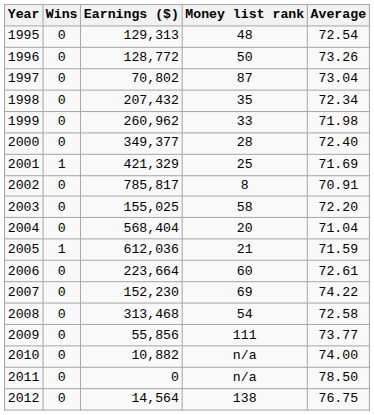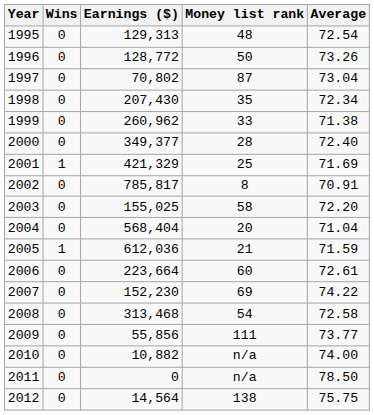 <table class="wikitable" style="text-align:center; font-size: 95%;">
 <tr style="background:#eeeeee;">
 <th>Year</th>
 <th>Wins</th>
 <th>Earnings ($)</th>
 <th>Money list rank</th>
 <th>Average</th>
 </tr>
 <tr>
 <td>1995</td>
 <td>0</td>
 <td align="right">129,313</td>
 <td>48</td>
 <td>72.54</td>
 </tr>
 <tr>
 <td>1996</td>
 <td>0</td>
 <td align="right">128,772</td>
 <td>50</td>
 <td>73.26</td>
 </tr>
 <tr>
 <td>1997</td>
 <td>0</td>
 <td align="right">70,802</td>
 <td>87</td>
 <td>73.04</td>
 </tr>
 <tr>
 <td>1998</td>
 <td>0</td>
-<td align="right">207,432</td>
+<td align="right">207,430</td>
 <td>35</td>
 <td>72.34</td>
 </tr>
 <tr>
 <td>1999</td>
 <td>0</td>
 <td align="right">260,962</td>
 <td>33</td>
-<td>71.98</td>
+<td>71.38</td>
 </tr>
 <tr>
 <td>2000</td>
 <td>0</td>
 <td align="right">349,377</td>
 <td>28</td>
 <td>72.40</td>
 </tr>
 <tr>
 <td>2001</td>
 <td>1</td>
 <td align="right">421,329</td>
 <td>25</td>
 <td>71.69</td>
 </tr>
 <tr>
 <td>2002</td>
 <td>0</td>
 <td align="right">785,817</td>
 <td>8</td>
 <td>70.91</td>
 </tr>
 <tr>
 <td>2003</td>
 <td>0</td>
 <td align="right">155,025</td>
 <td>58</td>
 <td>72.20</td>
 </tr>
 <tr>
 <td>2004</td>
 <td>0</td>
 <td align="right">568,404</td>
 <td>20</td>
 <td>71.04</td>
 </tr>
 <tr>
 <td>2005</td>
 <td>1</td>
 <td align="right">612,036</td>
 <td>21</td>
 <td>71.59</td>
 </tr>
 <tr>
 <td>2006</td>
 <td>0</td>
 <td align="right">223,664</td>
 <td>60</td>
 <td>72.61</td>
 </tr>
 <tr>
 <td>2007</td>
 <td>0</td>
 <td align="right">152,230</td>
 <td>69</td>
 <td>74.22</td>
 </tr>
 <tr>
 <td>2008</td>
 <td>0</td>
 <td align="right">313,468</td>
 <td>54</td>
 <td>72.58</td>
 </tr>
 <tr>
 <td>2009</td>
 <td>0</td>
 <td align="right">55,856</td>
 <td>111</td>
 <td>73.77</td>
 </tr>
 <tr>
 <td>2010</td>
 <td>0</td>
 <td align="right">10,882</td>
 <td>n/a</td>
 <td>74.00</td>
 </tr>
 <tr>
 <td>2011</td>
 <td>0</td>
 <td align="right">0</td>
 <td>n/a</td>
 <td>78.50</td>
 </tr>
 <tr>
 <td>2012</td>
 <td>0</td>
 <td align="right">14,564</td>
 <td>138</td>
-<td>76.75</td>
+<td>75.75</td>
 </tr>
 </table>
